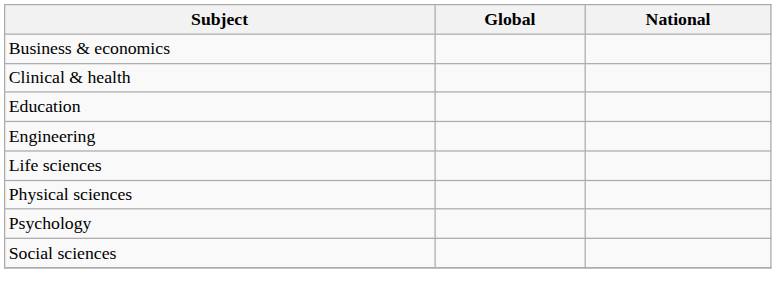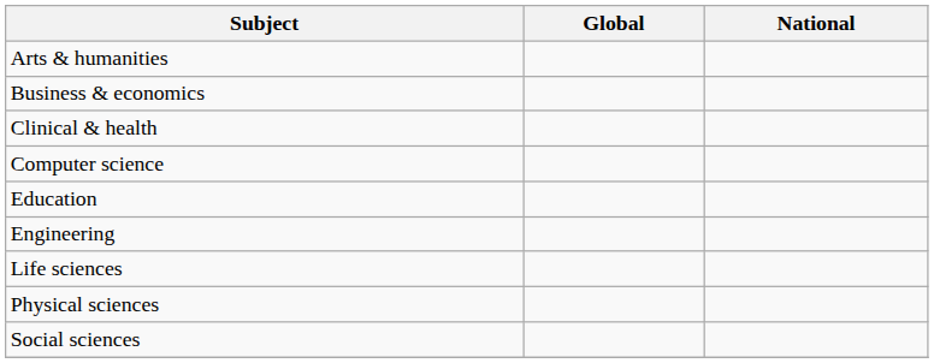 <table class="wikitable sortable" style="width: 100%; font-size: 90%">
 <tr>
 <th>Subject</th>
 <th>Global</th>
 <th>National</th>
+</tr>
+<tr>
+<td>Arts & humanities</td>
+<td data-sort-value="101–125"></td>
+<td data-sort-value="2"></td>
 </tr>
 <tr>
 <td>Business & economics</td>
 <td data-sort-value="78"></td>
 <td data-sort-value="2"></td>
 </tr>
 <tr>
 <td>Clinical & health</td>
 <td data-sort-value="48"></td>
+<td data-sort-value="2"></td>
+</tr>
+<tr>
+<td>Computer science</td>
+<td data-sort-value="69"></td>
 <td data-sort-value="2"></td>
 </tr>
 <tr>
 <td>Education</td>
 <td data-sort-value="57"></td>
 <td data-sort-value="2"></td>
 </tr>
 <tr>
 <td>Engineering</td>
 <td data-sort-value="47"></td>
 <td data-sort-value="2"></td>
 </tr>
 <tr>
 <td>Life sciences</td>
 <td data-sort-value="40"></td>
 <td data-sort-value="2"></td>
 </tr>
 <tr>
 <td>Physical sciences</td>
 <td data-sort-value="54"></td>
 <td data-sort-value="2"></td>
 </tr>
 <tr>
-<td>Psychology</td>
-<td data-sort-value="83"></td>
-<td data-sort-value="2"></td>
-</tr>
-<tr>
 <td>Social sciences</td>
 <td data-sort-value="75"></td>
 <td data-sort-value="2"></td>
 </tr>
 <tr>
 </tr>
 </table>
